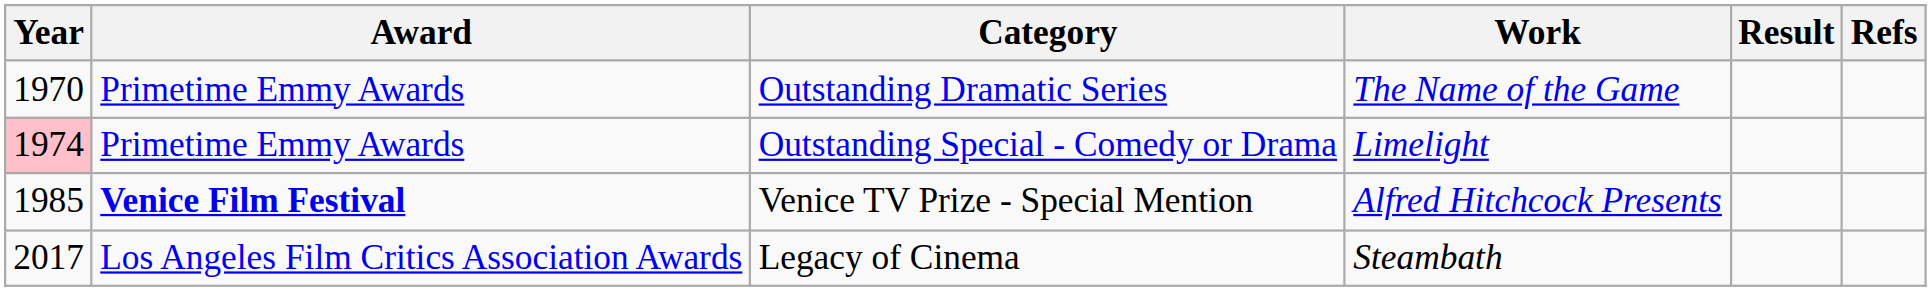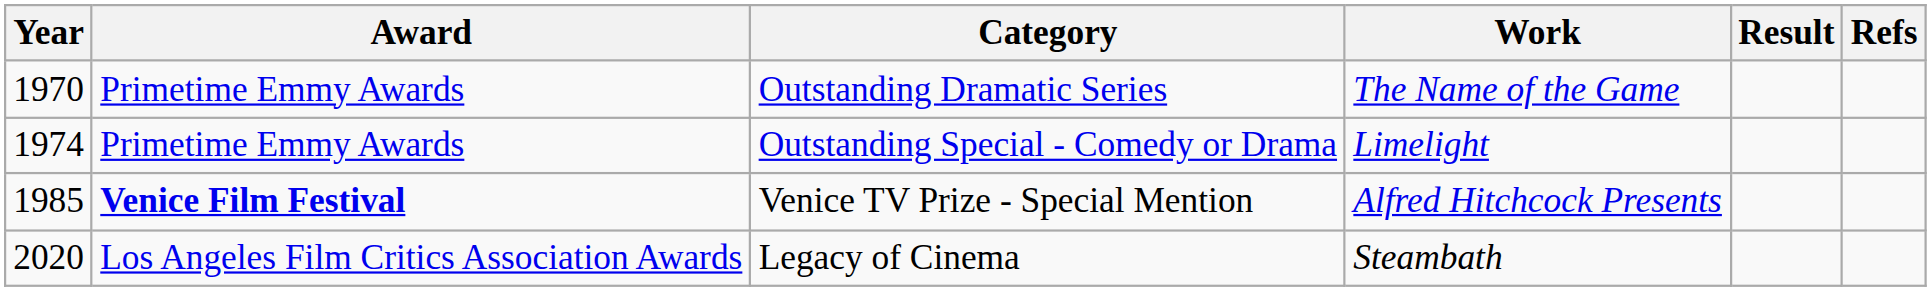 <table class="wikitable">
 <tr>
 <th>Year</th>
 <th>Award</th>
 <th>Category</th>
 <th>Work</th>
 <th>Result</th>
 <th>Refs</th>
 </tr>
 <tr>
 <td>1970</td>
 <td><a href='#'>Primetime Emmy Awards</a></td>
 <td><a href='#'>Outstanding Dramatic Series</a></td>
 <td><em><a href='#'>The Name of the Game</a></em></td>
 <td></td>
 <td></td>
 </tr>
 <tr>
-<td style="background: pink;">1974</td>
+<td>1974</td>
 <td><a href='#'>Primetime Emmy Awards</a></td>
 <td><a href='#'>Outstanding Special - Comedy or Drama</a></td>
 <td><em><a href='#'>Limelight</a></em></td>
 <td></td>
 <td></td>
 </tr>
 <tr>
 <td>1985</td>
 <td><strong><a href='#'>Venice Film Festival</a></strong></td>
 <td>Venice TV Prize - Special Mention</td>
 <td><em><a href='#'>Alfred Hitchcock Presents</a></em></td>
 <td></td>
 <td></td>
 </tr>
 <tr>
-<td>2017</td>
+<td>2020</td>
 <td><a href='#'>Los Angeles Film Critics Association Awards</a></td>
 <td>Legacy of Cinema</td>
 <td><em>Steambath</em></td>
 <td></td>
 <td></td>
 </tr>
 </table>
